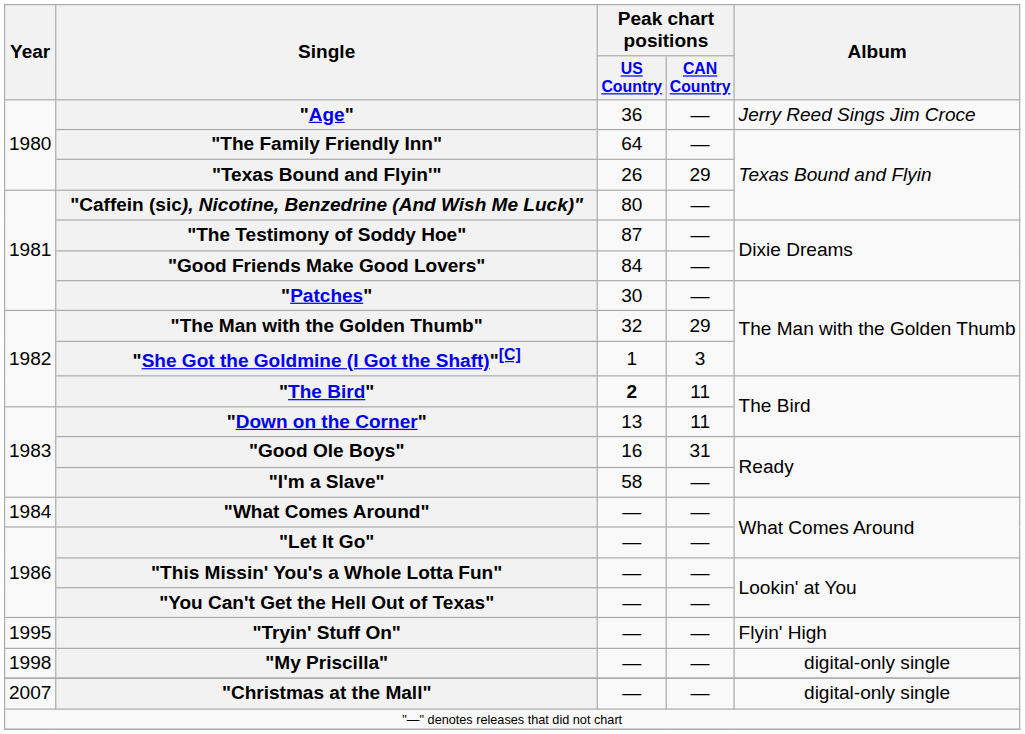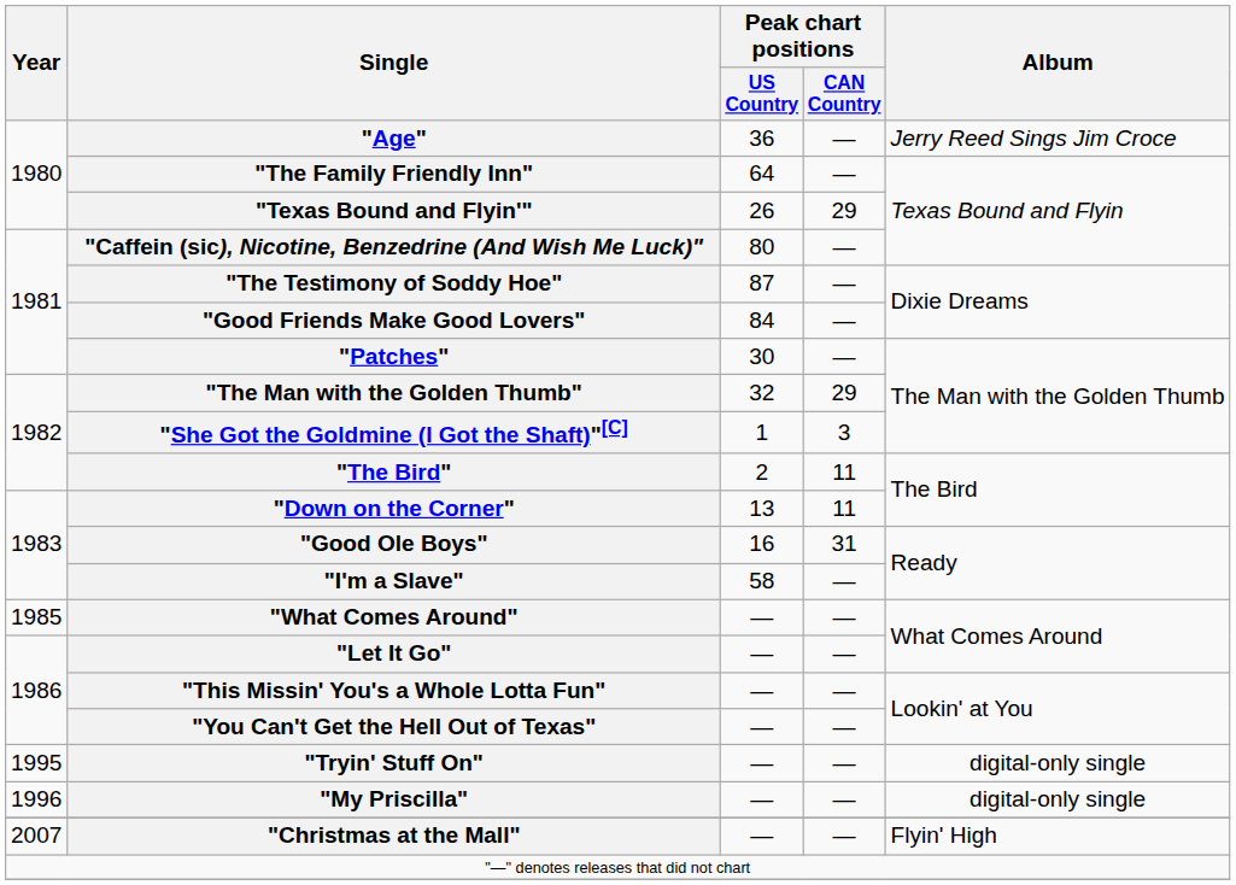 <table class="wikitable plainrowheaders" style="text-align:center;">
 <tr>
 <th rowspan="2">Year</th>
 <th rowspan="2" style="width:28em;">Single</th>
 <th colspan="2">Peak chart<br>positions</th>
 <th rowspan="2">Album</th>
 </tr>
 <tr style="font-size:smaller;">
 <th width="45"><a href='#'>US Country</a><br></th>
 <th width="45"><a href='#'>CAN Country</a><br></th>
 </tr>
 <tr>
 <td rowspan="3">1980</td>
 <th scope="row">"<a href='#'>Age</a>"</th>
 <td>36</td>
 <td>—</td>
 <td align="left"><em>Jerry Reed Sings Jim Croce</em></td>
 </tr>
 <tr>
 <th scope="row">"The Family Friendly Inn"</th>
 <td>64</td>
 <td>—</td>
 <td align="left" rowspan="3"><em>Texas Bound and Flyin<strong></td>
 </tr>
 <tr>
 <th scope="row">"Texas Bound and Flyin'"</th>
 <td>26</td>
 <td>29</td>
 </tr>
 <tr>
 <td rowspan="4">1981</td>
 <th scope="row">"Caffein (</em>sic<em>), Nicotine, Benzedrine (And Wish Me Luck)"</th>
 <td>80</td>
 <td>—</td>
 </tr>
 <tr>
 <th scope="row">"The Testimony of Soddy Hoe"</th>
 <td>87</td>
 <td>—</td>
 <td align="left" rowspan="2"></em>Dixie Dreams<em></td>
 </tr>
 <tr>
 <th scope="row">"Good Friends Make Good Lovers"</th>
 <td>84</td>
 <td>—</td>
 </tr>
 <tr>
 <th scope="row">"<a href='#'>Patches</a>"</th>
 <td>30</td>
 <td>—</td>
 <td align="left" rowspan="3"></em>The Man with the Golden Thumb<em></td>
 </tr>
 <tr>
 <td rowspan="3">1982</td>
 <th scope="row">"The Man with the Golden Thumb"</th>
 <td>32</td>
 <td>29</td>
 </tr>
 <tr>
 <th scope="row">"<a href='#'>She Got the Goldmine (I Got the Shaft)</a>"<sup><a href='#'></strong>[C]<strong></a></sup></th>
 <td>1</td>
 <td>3</td>
 </tr>
 <tr>
 <th scope="row">"<a href='#'>The Bird</a>"</th>
-<td><strong>2</strong></td>
+<td>2</td>
 <td>11</td>
 <td align="left" rowspan="2"></em>The Bird<em></td>
 </tr>
 <tr>
 <td rowspan="3">1983</td>
 <th scope="row">"<a href='#'>Down on the Corner</a>"</th>
 <td>13</td>
 <td>11</td>
 </tr>
 <tr>
 <th scope="row">"Good Ole Boys"</th>
 <td>16</td>
 <td>31</td>
 <td align="left" rowspan="2"></em>Ready<em></td>
 </tr>
 <tr>
 <th scope="row">"I'm a Slave"</th>
 <td>58</td>
 <td>—</td>
 </tr>
 <tr>
-<td>1984</td>
+<td>1985</td>
 <th scope="row">"What Comes Around"</th>
 <td>—</td>
 <td>—</td>
 <td align="left" rowspan="2"></em>What Comes Around<em></td>
 </tr>
 <tr>
 <td rowspan="3">1986</td>
 <th scope="row">"Let It Go"</th>
 <td>—</td>
 <td>—</td>
 </tr>
 <tr>
 <th scope="row">"This Missin' You's a Whole Lotta Fun"</th>
 <td>—</td>
 <td>—</td>
 <td align="left" rowspan="2"></em>Lookin' at You<em></td>
 </tr>
 <tr>
 <th scope="row">"You Can't Get the Hell Out of Texas"</th>
 <td>—</td>
 <td>—</td>
 </tr>
 <tr>
 <td>1995</td>
 <th scope="row">"Tryin' Stuff On"</th>
 <td>—</td>
 <td>—</td>
-<td align="left"></em>Flyin' High<em></td>
+<td>digital-only single</td>
 </tr>
 <tr>
-<td>1998</td>
+<td>1996</td>
 <th scope="row">"My Priscilla"</th>
 <td>—</td>
 <td>—</td>
 <td>digital-only single</td>
 </tr>
 <tr>
 </tr>
 <tr>
 <td>2007</td>
 <th scope="row">"Christmas at the Mall"</th>
 <td>—</td>
 <td>—</td>
-<td>digital-only single</td>
+<td align="left"></em>Flyin' High<em></td>
 </tr>
 <tr>
 <td align="center" colspan="8" style="font-size:8pt">"—" denotes releases that did not chart</td>
 </tr>
 <tr>
 </tr>
 </table>
